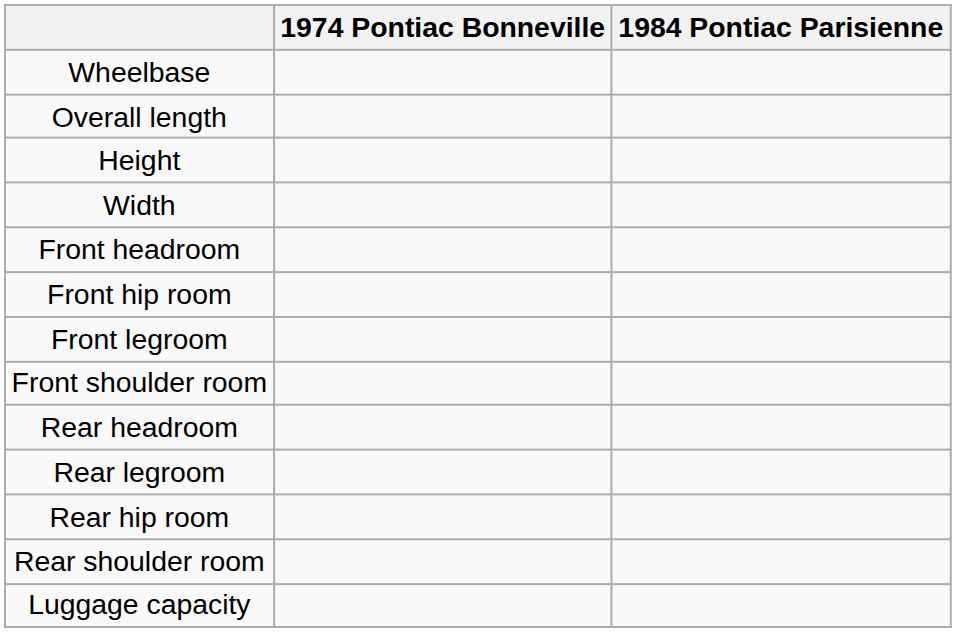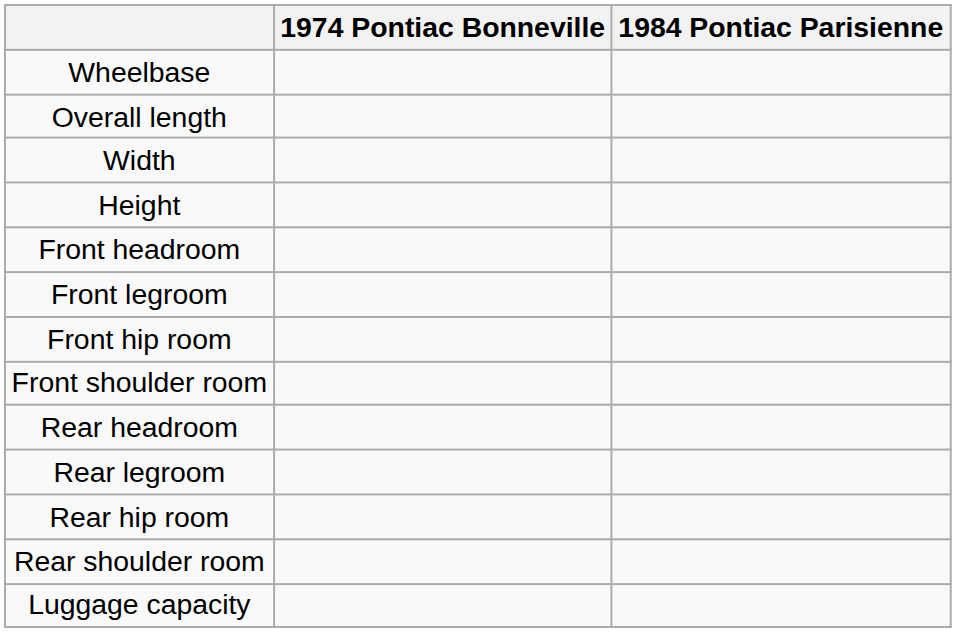 <table class="wikitable" style="text-align:center; font-size:91%;">
 <tr>
 <th></th>
 <th>1974 Pontiac Bonneville</th>
 <th>1984 Pontiac Parisienne</th>
 </tr>
 <tr>
 <td>Wheelbase</td>
 <td></td>
 <td></td>
 </tr>
 <tr>
 <td>Overall length</td>
 <td></td>
 <td></td>
 </tr>
 <tr>
-<td>Height</td>
+<td>Width</td>
 <td></td>
 <td></td>
 </tr>
 <tr>
-<td>Width</td>
+<td>Height</td>
 <td></td>
 <td></td>
 </tr>
 <tr>
 <td>Front headroom</td>
 <td></td>
 <td></td>
 </tr>
 <tr>
-<td>Front hip room</td>
+<td>Front legroom</td>
 <td></td>
 <td></td>
 </tr>
 <tr>
-<td>Front legroom</td>
+<td>Front hip room</td>
 <td></td>
 <td></td>
 </tr>
 <tr>
 <td>Front shoulder room</td>
 <td></td>
 <td></td>
 </tr>
 <tr>
 <td>Rear headroom</td>
 <td></td>
 <td></td>
 </tr>
 <tr>
 <td>Rear legroom</td>
 <td></td>
 <td></td>
 </tr>
 <tr>
 <td>Rear hip room</td>
 <td></td>
 <td></td>
 </tr>
 <tr>
 <td>Rear shoulder room</td>
 <td></td>
 <td></td>
 </tr>
 <tr>
 <td>Luggage capacity</td>
 <td></td>
 <td></td>
 </tr>
 </table>
